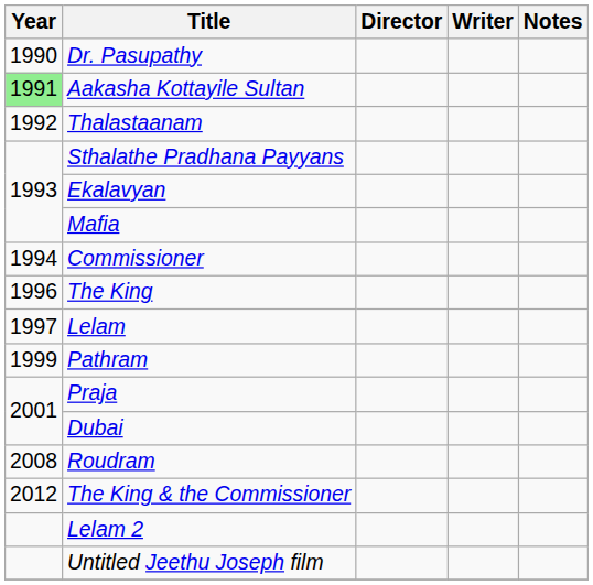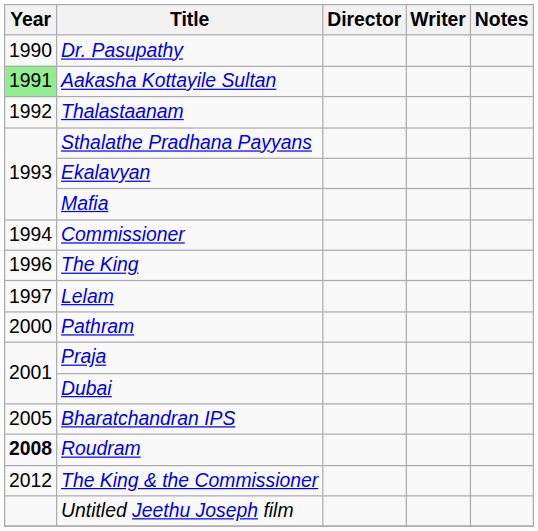 <table class="wikitable sortable">
 <tr>
 <th>Year</th>
 <th>Title</th>
 <th>Director</th>
 <th>Writer</th>
 <th class="unsortable">Notes</th>
 </tr>
 <tr>
 <td>1990</td>
 <td><em><a href='#'>Dr. Pasupathy</a></em></td>
 <td></td>
 <td></td>
 <td></td>
 </tr>
 <tr>
 <td style="background: lightgreen;">1991</td>
 <td><em><a href='#'>Aakasha Kottayile Sultan</a></em></td>
 <td></td>
 <td></td>
 <td></td>
 </tr>
 <tr>
 <td>1992</td>
 <td><em><a href='#'>Thalastaanam</a></em></td>
 <td></td>
 <td></td>
 <td></td>
 </tr>
 <tr>
 <td rowspan=3>1993</td>
 <td><em><a href='#'>Sthalathe Pradhana Payyans</a></em></td>
 <td></td>
 <td></td>
 <td></td>
 </tr>
 <tr>
 <td><em><a href='#'>Ekalavyan</a></em></td>
 <td></td>
 <td></td>
 <td></td>
 </tr>
 <tr>
 <td><em><a href='#'>Mafia</a></em></td>
 <td></td>
 <td></td>
 <td></td>
 </tr>
 <tr>
 <td>1994</td>
 <td><em><a href='#'>Commissioner</a></em></td>
 <td></td>
 <td></td>
 <td></td>
 </tr>
 <tr>
 <td>1996</td>
 <td><em><a href='#'>The King</a></em></td>
 <td></td>
 <td></td>
 <td></td>
 </tr>
 <tr>
 <td>1997</td>
 <td><em><a href='#'>Lelam</a></em></td>
 <td></td>
 <td></td>
 <td></td>
 </tr>
 <tr>
-<td>1999</td>
+<td>2000</td>
 <td><em><a href='#'>Pathram</a></em></td>
 <td></td>
 <td></td>
 <td></td>
 </tr>
 <tr>
 <td rowspan=2>2001</td>
 <td><em><a href='#'>Praja</a></em></td>
 <td></td>
 <td></td>
 <td></td>
 </tr>
 <tr>
 <td><em><a href='#'>Dubai</a></em></td>
 <td></td>
 <td></td>
 <td></td>
 </tr>
 <tr>
-<td>2008</td>
+<td>2005</td>
+<td><em><a href='#'>Bharatchandran IPS</a></em></td>
+<td></td>
+<td></td>
+<td></td>
+</tr>
+<tr>
+<td><strong>2008</strong></td>
 <td><em><a href='#'>Roudram</a></em></td>
 <td></td>
 <td></td>
 <td></td>
 </tr>
 <tr>
 <td>2012</td>
 <td><em><a href='#'>The King & the Commissioner</a></em></td>
 <td></td>
 <td></td>
 <td></td>
 </tr>
 <tr>
 <td></td>
-<td><em><a href='#'>Lelam 2</a></em></td>
-<td></td>
-<td></td>
-<td></td>
-</tr>
-<tr>
-<td></td>
 <td><em>Untitled <a href='#'>Jeethu Joseph</a> film</em></td>
 <td></td>
 <td></td>
 <td></td>
 </tr>
 <tr>
 </tr>
 </table>
